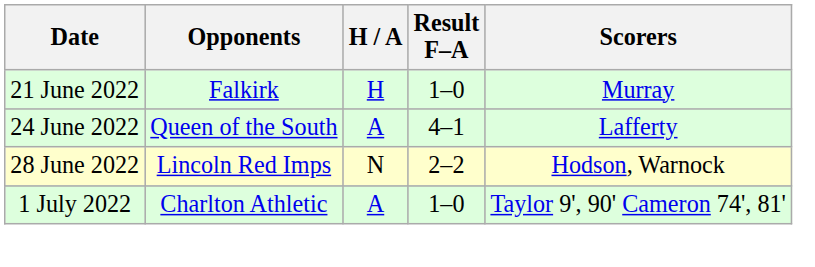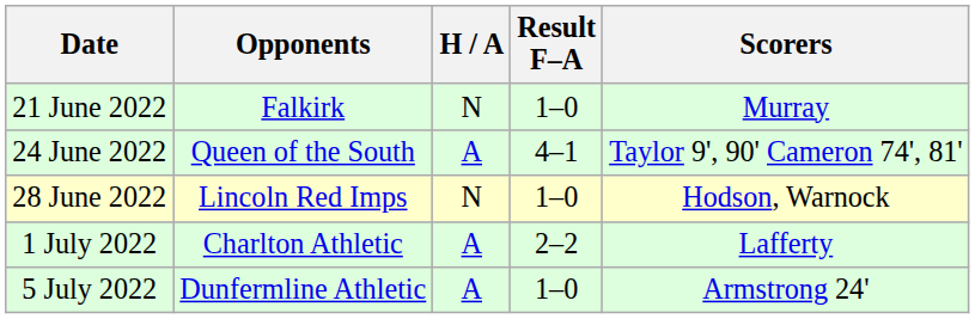 <table class="wikitable" style="text-align:center">
 <tr>
 <th>Date</th>
 <th>Opponents</th>
 <th>H / A</th>
 <th>Result<br>F–A</th>
 <th>Scorers</th>
 </tr>
 <tr bgcolor=#ddffdd>
 <td>21 June 2022</td>
 <td><a href='#'>Falkirk</a></td>
-<td><a href='#'>H</a></td>
+<td>N</td>
 <td>1–0</td>
 <td><a href='#'>Murray</a></td>
 </tr>
 <tr bgcolor=#ddffdd>
 <td>24 June 2022</td>
 <td><a href='#'>Queen of the South</a></td>
 <td><a href='#'>A</a></td>
 <td>4–1</td>
-<td><a href='#'>Lafferty</a></td>
+<td><a href='#'>Taylor</a> 9', 90' <a href='#'>Cameron</a> 74', 81'</td>
 </tr>
 <tr bgcolor=#ffffcc>
 <td>28 June 2022</td>
 <td> <a href='#'>Lincoln Red Imps</a></td>
 <td>N</td>
-<td>2–2</td>
+<td>1–0</td>
 <td><a href='#'>Hodson</a>, Warnock</td>
 </tr>
 <tr bgcolor=#ddffdd>
 <td>1 July 2022</td>
 <td> <a href='#'>Charlton Athletic</a></td>
 <td><a href='#'>A</a></td>
+<td>2–2</td>
+<td><a href='#'>Lafferty</a></td>
+</tr>
+<tr bgcolor=#ddffdd>
+<td>5 July 2022</td>
+<td><a href='#'>Dunfermline Athletic</a></td>
+<td><a href='#'>A</a></td>
 <td>1–0</td>
-<td><a href='#'>Taylor</a> 9', 90' <a href='#'>Cameron</a> 74', 81'</td>
+<td><a href='#'>Armstrong</a> 24'</td>
 </tr>
 </table>
